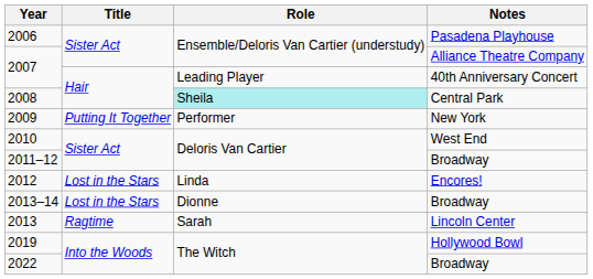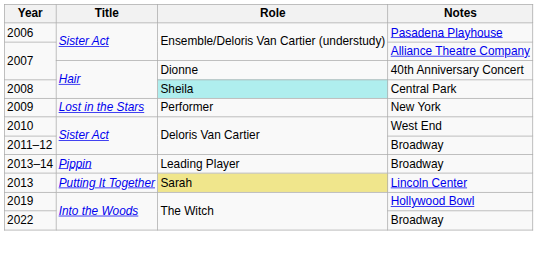 <table class="wikitable sortable">
 <tr>
 <th>Year</th>
 <th>Title</th>
 <th>Role</th>
 <th>Notes</th>
 </tr>
 <tr>
 <td>2006</td>
 <td rowspan="2"><em><a href='#'>Sister Act</a></em></td>
 <td rowspan="2">Ensemble/Deloris Van Cartier (understudy)</td>
 <td><a href='#'>Pasadena Playhouse</a></td>
 </tr>
 <tr>
 <td rowspan=2>2007</td>
 <td><a href='#'>Alliance Theatre Company</a></td>
 </tr>
 <tr>
 <td rowspan=2><em><a href='#'>Hair</a></em></td>
-<td>Leading Player</td>
+<td>Dionne</td>
 <td>40th Anniversary Concert</td>
 </tr>
 <tr>
 <td>2008</td>
 <td style="background: paleturquoise;">Sheila</td>
 <td>Central Park</td>
 </tr>
 <tr>
 <td>2009</td>
-<td><em><a href='#'>Putting It Together</a></em></td>
+<td><em><a href='#'>Lost in the Stars</a></em></td>
 <td>Performer</td>
 <td>New York</td>
 </tr>
 <tr>
 <td>2010</td>
 <td rowspan="2"><em><a href='#'>Sister Act</a></em></td>
 <td rowspan="2">Deloris Van Cartier</td>
 <td>West End</td>
 </tr>
 <tr>
 <td>2011–12</td>
 <td>Broadway</td>
 </tr>
 <tr>
-<td>2012</td>
-<td><em><a href='#'>Lost in the Stars</a></em></td>
-<td>Linda</td>
-<td><a href='#'>Encores!</a></td>
-</tr>
-<tr>
 <td>2013–14</td>
-<td><em><a href='#'>Lost in the Stars</a></em></td>
-<td>Dionne</td>
+<td><em><a href='#'>Pippin</a></em></td>
+<td>Leading Player</td>
 <td>Broadway</td>
 </tr>
 <tr>
 <td>2013</td>
-<td><a href='#'><em>Ragtime</em></a></td>
-<td>Sarah</td>
+<td><em><a href='#'>Putting It Together</a></em></td>
+<td style="background: khaki;">Sarah</td>
 <td><a href='#'>Lincoln Center</a></td>
 </tr>
 <tr>
 <td>2019</td>
 <td rowspan="2"><em><a href='#'>Into the Woods</a></em></td>
 <td rowspan="2">The Witch</td>
 <td><a href='#'>Hollywood Bowl</a></td>
 </tr>
 <tr>
 <td>2022</td>
 <td>Broadway</td>
 </tr>
 </table>
